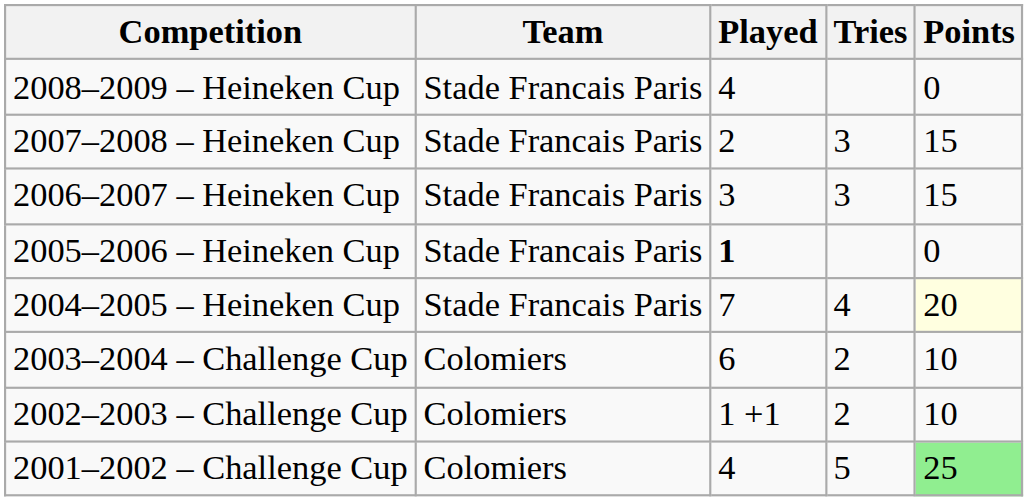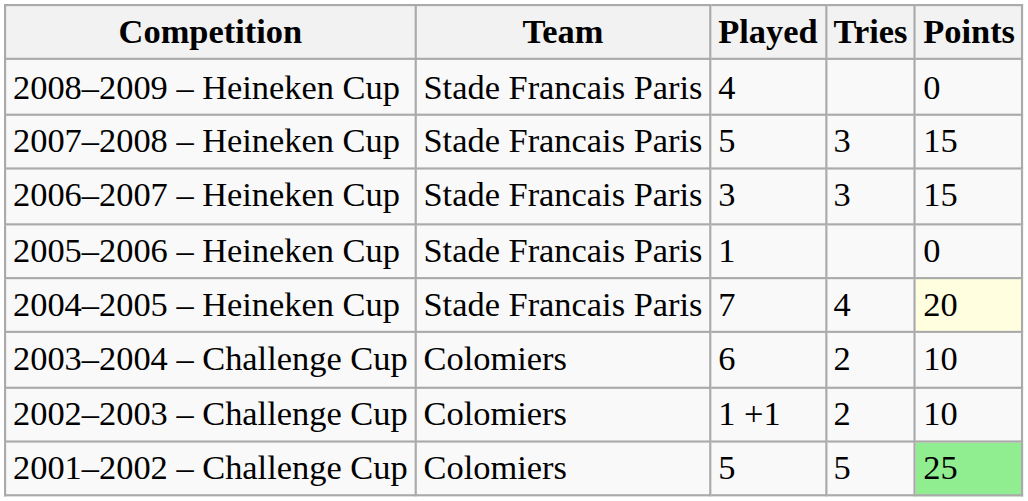 <table class="wikitable" border="1">
 <tr>
 <th>Competition</th>
 <th>Team</th>
 <th>Played</th>
 <th>Tries</th>
 <th>Points</th>
 </tr>
 <tr>
 <td>2008–2009 – Heineken Cup</td>
 <td>Stade Francais Paris</td>
 <td>4</td>
 <td></td>
 <td>0</td>
 </tr>
 <tr>
 <td>2007–2008 – Heineken Cup</td>
 <td>Stade Francais Paris</td>
-<td>2</td>
+<td>5</td>
 <td>3</td>
 <td>15</td>
 </tr>
 <tr>
 <td>2006–2007 – Heineken Cup</td>
 <td>Stade Francais Paris</td>
 <td>3</td>
 <td>3</td>
 <td>15</td>
 </tr>
 <tr>
 <td>2005–2006 – Heineken Cup</td>
 <td>Stade Francais Paris</td>
-<td><strong>1</strong></td>
+<td>1</td>
 <td></td>
 <td>0</td>
 </tr>
 <tr>
 <td>2004–2005 – Heineken Cup</td>
 <td>Stade Francais Paris</td>
 <td>7</td>
 <td>4</td>
 <td style="background: lightyellow;">20</td>
 </tr>
 <tr>
 <td>2003–2004 – Challenge Cup</td>
 <td>Colomiers</td>
 <td>6</td>
 <td>2</td>
 <td>10</td>
 </tr>
 <tr>
 <td>2002–2003 – Challenge Cup</td>
 <td>Colomiers</td>
 <td>1 +1</td>
 <td>2</td>
 <td>10</td>
 </tr>
 <tr>
 <td>2001–2002 – Challenge Cup</td>
 <td>Colomiers</td>
-<td>4</td>
+<td>5</td>
 <td>5</td>
 <td style="background: lightgreen;">25</td>
 </tr>
 </table>
